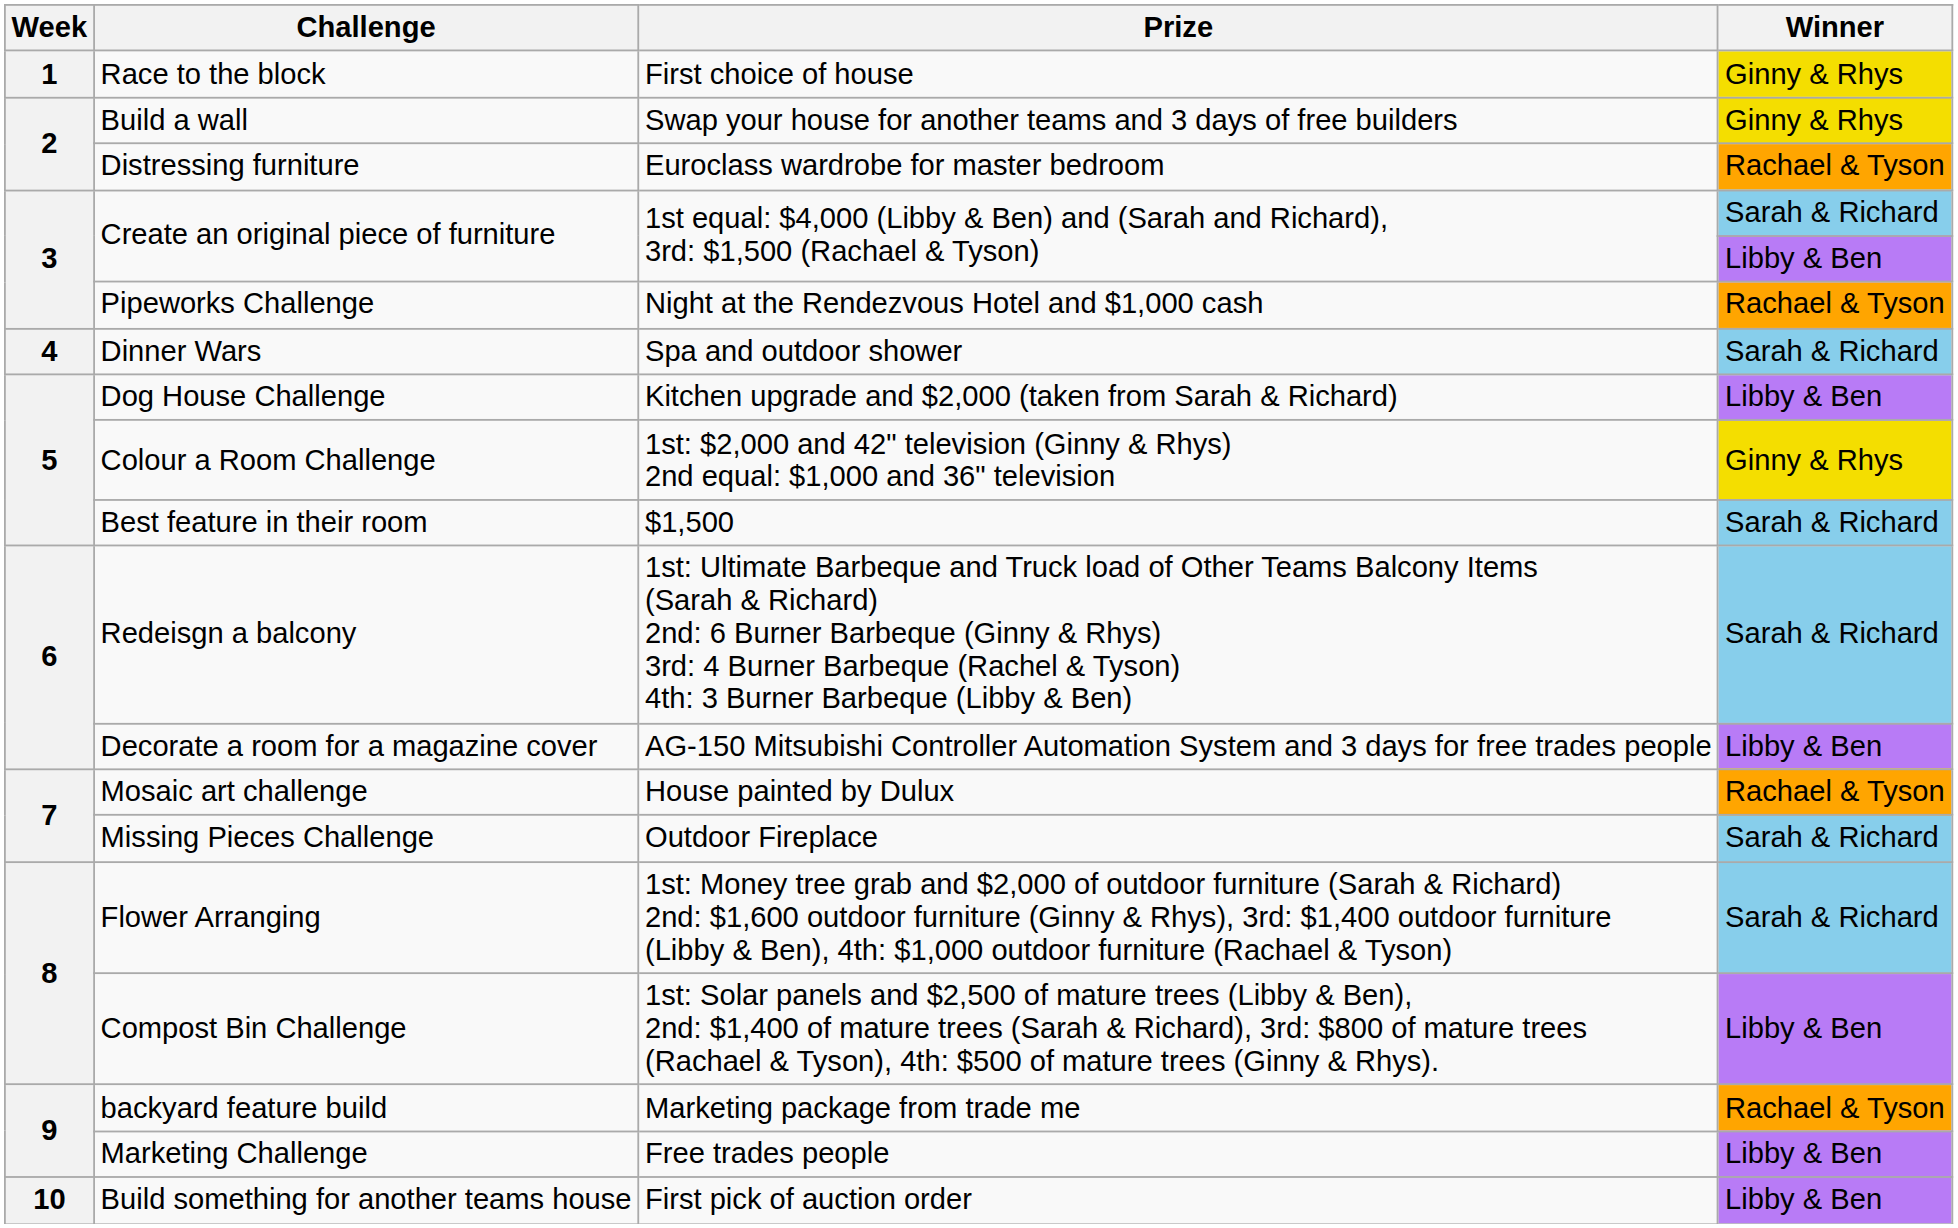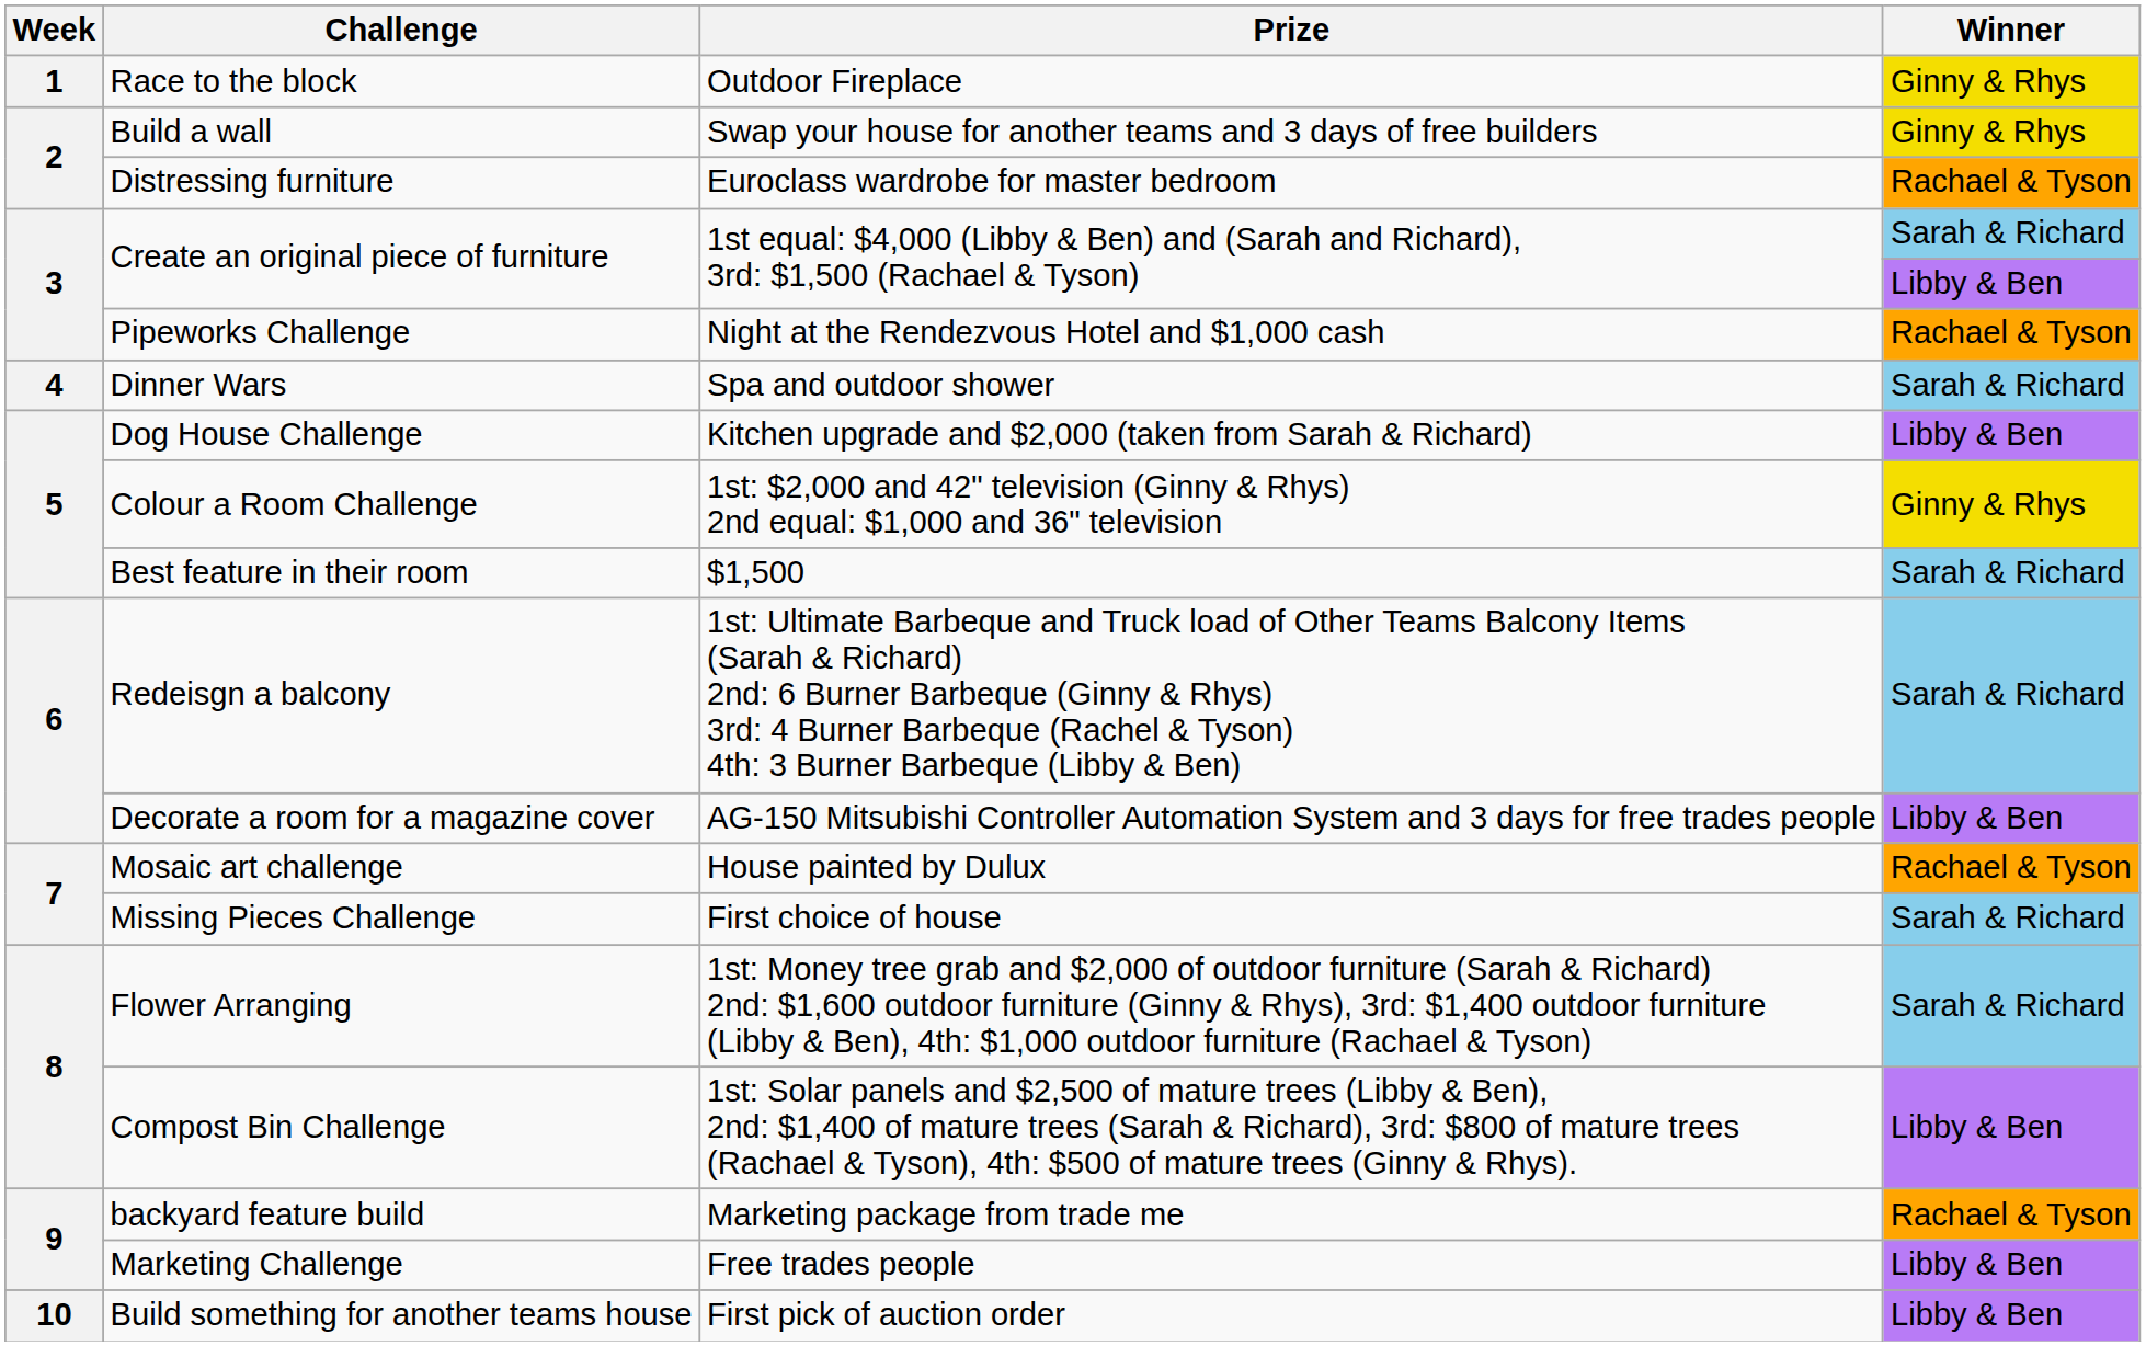 <table class="wikitable">
 <tr>
 <th>Week</th>
 <th>Challenge</th>
 <th>Prize</th>
 <th>Winner</th>
 </tr>
 <tr>
 <th>1</th>
 <td>Race to the block</td>
-<td>First choice of house</td>
+<td>Outdoor Fireplace</td>
 <td scope="col" style="background:#f4de00; color:black;">Ginny & Rhys</td>
 </tr>
 <tr>
 <th rowspan="2">2</th>
 <td>Build a wall</td>
 <td>Swap your house for another teams and 3 days of free builders</td>
 <td scope="col" style="background:#f4de00; color:black;">Ginny & Rhys</td>
 </tr>
 <tr>
 <td>Distressing furniture</td>
 <td>Euroclass wardrobe for master bedroom</td>
 <td scope="col" style="background:orange; color:black;">Rachael & Tyson</td>
 </tr>
 <tr>
 <th rowspan="3">3</th>
 <td rowspan="2">Create an original piece of furniture</td>
 <td rowspan="2">1st equal: $4,000 (Libby & Ben) and (Sarah and Richard),<br>3rd: $1,500 (Rachael & Tyson)</td>
 <td scope="col" style="background:SkyBlue; color:black;">Sarah & Richard</td>
 </tr>
 <tr>
 <td scope="col" style="background:#B87BF6; color:black;">Libby & Ben</td>
 </tr>
 <tr>
 <td>Pipeworks Challenge</td>
 <td>Night at the Rendezvous Hotel and $1,000 cash</td>
 <td scope="col" style="background:orange; color:black;">Rachael & Tyson</td>
 </tr>
 <tr>
 <th>4</th>
 <td>Dinner Wars</td>
 <td>Spa and outdoor shower</td>
 <td scope="col" style="background:SkyBlue; color:black;">Sarah & Richard</td>
 </tr>
 <tr>
 <th rowspan="3">5</th>
 <td>Dog House Challenge</td>
 <td>Kitchen upgrade and $2,000 (taken from Sarah & Richard)</td>
 <td scope="col" style="background:#B87BF6; color:black;">Libby & Ben</td>
 </tr>
 <tr>
 <td>Colour a Room Challenge</td>
 <td>1st: $2,000 and 42" television (Ginny & Rhys)<br>2nd equal: $1,000 and 36" television</td>
 <td scope="col" style="background:#f4de00; color:black;">Ginny & Rhys</td>
 </tr>
 <tr>
 <td>Best feature in their room</td>
 <td>$1,500</td>
 <td scope="col" style="background:SkyBlue; color:black;">Sarah & Richard</td>
 </tr>
 <tr>
 <th rowspan="2">6</th>
 <td>Redeisgn a balcony</td>
 <td>1st: Ultimate Barbeque and Truck load of Other Teams Balcony Items<br>(Sarah & Richard)<br>2nd: 6 Burner Barbeque (Ginny & Rhys)<br>3rd: 4 Burner Barbeque (Rachel & Tyson)<br>4th: 3 Burner Barbeque (Libby & Ben)</td>
 <td scope="col" style="background:SkyBlue; color:black;">Sarah & Richard</td>
 </tr>
 <tr>
 <td>Decorate a room for a magazine cover</td>
 <td>AG-150 Mitsubishi Controller Automation System and 3 days for free trades people</td>
 <td scope="col" style="background:#B87BF6; color:black;">Libby & Ben</td>
 </tr>
 <tr>
 <th rowspan="2">7</th>
 <td>Mosaic art challenge</td>
 <td>House painted by Dulux</td>
 <td scope="col" style="background:orange; color:black;">Rachael & Tyson</td>
 </tr>
 <tr>
 <td>Missing Pieces Challenge</td>
-<td>Outdoor Fireplace</td>
+<td>First choice of house</td>
 <td scope="col" style="background:SkyBlue; color:black;">Sarah & Richard</td>
 </tr>
 <tr>
 <th rowspan="2">8</th>
 <td>Flower Arranging</td>
 <td>1st: Money tree grab and $2,000 of outdoor furniture (Sarah & Richard)<br>2nd: $1,600 outdoor furniture (Ginny & Rhys), 3rd: $1,400 outdoor furniture<br>(Libby & Ben), 4th: $1,000 outdoor furniture (Rachael & Tyson)</td>
 <td scope="col" style="background:SkyBlue; color:black;">Sarah & Richard</td>
 </tr>
 <tr>
 <td>Compost Bin Challenge</td>
 <td>1st: Solar panels and $2,500 of mature trees (Libby & Ben),<br>2nd: $1,400 of mature trees (Sarah & Richard), 3rd: $800 of mature trees<br>(Rachael & Tyson), 4th: $500 of mature trees (Ginny & Rhys).</td>
 <td scope="col" style="background:#B87BF6; color:black;">Libby & Ben</td>
 </tr>
 <tr>
 <th rowspan="2">9</th>
 <td>backyard feature build</td>
 <td>Marketing package from trade me</td>
 <td scope="col" style="background:orange; color:black;">Rachael & Tyson</td>
 </tr>
 <tr>
 <td>Marketing Challenge</td>
 <td>Free trades people</td>
 <td scope="col" style="background:#B87BF6; color:black;">Libby & Ben</td>
 </tr>
 <tr>
 <th>10</th>
 <td>Build something for another teams house</td>
 <td>First pick of auction order</td>
 <td scope="col" style="background:#B87BF6; color:black;">Libby & Ben</td>
 </tr>
 </table>
